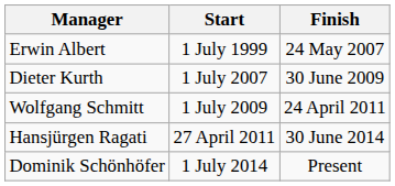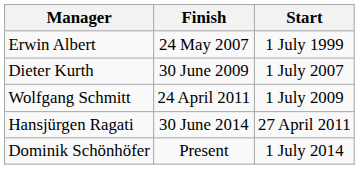 <table class="wikitable">
 <tr>
 <th>Manager</th>
+<th>Finish</th>
 <th>Start</th>
-<th>Finish</th>
 </tr>
 <tr align="center">
 <td align="left">Erwin Albert</td>
+<td>24 May 2007</td>
 <td>1 July 1999</td>
-<td>24 May 2007</td>
 </tr>
 <tr align="center">
 <td align="left">Dieter Kurth</td>
+<td>30 June 2009</td>
 <td>1 July 2007</td>
-<td>30 June 2009</td>
 </tr>
 <tr align="center">
 <td align="left">Wolfgang Schmitt</td>
+<td>24 April 2011</td>
 <td>1 July 2009</td>
-<td>24 April 2011</td>
 </tr>
 <tr align="center">
 <td align="left">Hansjürgen Ragati</td>
+<td>30 June 2014</td>
 <td>27 April 2011</td>
-<td>30 June 2014</td>
 </tr>
 <tr align="center">
 <td align="left">Dominik Schönhöfer</td>
+<td>Present</td>
 <td>1 July 2014</td>
-<td>Present</td>
 </tr>
 </table>
